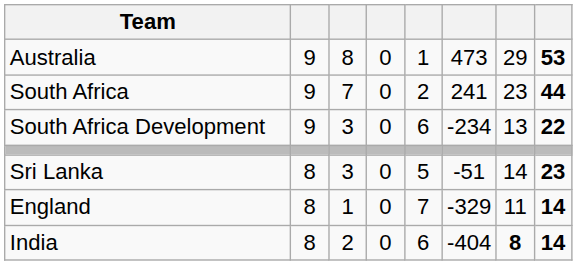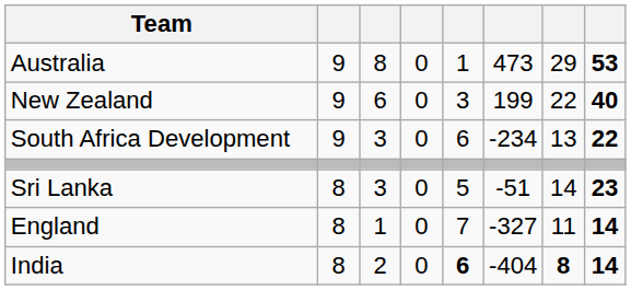 <table class="wikitable" border="1" style="text-align:center;">
 <tr>
 <th width=200>Team</th>
 <th width=20></th>
 <th width=20></th>
 <th width=20></th>
 <th width=20></th>
 <th width=30></th>
 <th width=20></th>
 <th width=20></th>
 </tr>
 <tr style="background:#f9f9f9;">
 <td style="text-align:left;"> Australia</td>
 <td>9</td>
 <td>8</td>
 <td>0</td>
 <td>1</td>
 <td>473</td>
 <td>29</td>
 <td><strong>53</strong></td>
 </tr>
 <tr style="background:#f9f9f9;">
-<td style="text-align:left;"> South Africa</td>
+<td style="text-align:left;"> New Zealand</td>
 <td>9</td>
-<td>7</td>
+<td>6</td>
 <td>0</td>
-<td>2</td>
-<td>241</td>
-<td>23</td>
-<td><strong>44</strong></td>
+<td>3</td>
+<td>199</td>
+<td>22</td>
+<td><strong>40</strong></td>
 </tr>
 <tr style="background:#f9f9f9;">
 <td style="text-align:left;"> South Africa Development</td>
 <td>9</td>
 <td>3</td>
 <td>0</td>
 <td>6</td>
 <td>-234</td>
 <td>13</td>
 <td><strong>22</strong></td>
 </tr>
 <tr style="background:#BBBBBB; line-height:3pt;">
 <td></td>
 <td></td>
 <td></td>
 <td></td>
 <td></td>
 <td></td>
 <td></td>
 <td></td>
 </tr>
 <tr style="background:#f9f9f9;">
 <td style="text-align:left;"> Sri Lanka</td>
 <td>8</td>
 <td>3</td>
 <td>0</td>
 <td>5</td>
 <td>-51</td>
 <td>14</td>
 <td><strong>23</strong></td>
 </tr>
 <tr style="background:#f9f9f9;">
 <td style="text-align:left;"> England</td>
 <td>8</td>
 <td>1</td>
 <td>0</td>
 <td>7</td>
-<td>-329</td>
+<td>-327</td>
 <td>11</td>
 <td><strong>14</strong></td>
 </tr>
 <tr style="background:#f9f9f9;">
 <td style="text-align:left;"> India</td>
 <td>8</td>
 <td>2</td>
 <td>0</td>
-<td>6</td>
+<td><strong>6</strong></td>
 <td>-404</td>
 <td><strong>8</strong></td>
 <td><strong>14</strong></td>
 </tr>
 </table>
